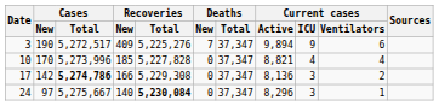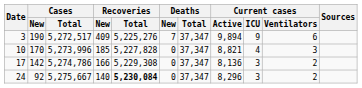 <table class="wikitable sortable mw-collapsible mw-collapsed sticky-header-multi sort-under" style="text-align:right;">
 <tr>
 <th rowspan=2>Date</th>
 <th colspan=2>Cases</th>
 <th colspan=2>Recoveries</th>
 <th colspan=2>Deaths</th>
 <th colspan=3>Current cases</th>
 <th rowspan=2 class="unsortable">Sources</th>
 </tr>
 <tr>
 <th>New</th>
 <th>Total</th>
 <th>New</th>
 <th>Total</th>
 <th>New</th>
 <th>Total</th>
 <th>Active</th>
 <th>ICU</th>
 <th>Ventilators</th>
 </tr>
 <tr>
 <td>3</td>
 <td>190</td>
 <td>5,272,517</td>
 <td>409</td>
 <td>5,225,276</td>
 <td>7</td>
 <td>37,347</td>
 <td>9,894</td>
 <td>9</td>
 <td>6</td>
 <td></td>
 </tr>
 <tr>
 <td>10</td>
 <td>170</td>
 <td>5,273,996</td>
 <td>185</td>
 <td>5,227,828</td>
 <td>0</td>
 <td>37,347</td>
 <td>8,821</td>
 <td>4</td>
-<td>4</td>
+<td>3</td>
 <td></td>
 </tr>
 <tr>
 <td>17</td>
 <td>142</td>
-<td><strong>5,274,786</strong></td>
+<td>5,274,786</td>
 <td>166</td>
 <td>5,229,308</td>
 <td>0</td>
 <td>37,347</td>
 <td>8,136</td>
 <td>3</td>
 <td>2</td>
 <td></td>
 </tr>
 <tr>
 <td>24</td>
-<td>97</td>
+<td>92</td>
 <td>5,275,667</td>
 <td>140</td>
 <td><strong>5,230,084</strong></td>
 <td>0</td>
 <td>37,347</td>
 <td>8,296</td>
 <td>3</td>
-<td>1</td>
+<td>2</td>
 <td></td>
 </tr>
 </table>
